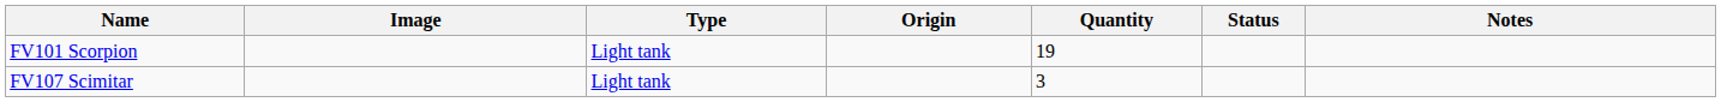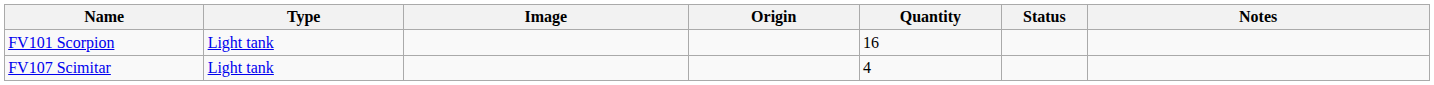 <table class="wikitable" style="width:90%;">
 <tr>
 <th width=14%>Name</th>
+<th width=14%>Type</th>
 <th width=20%>Image</th>
-<th width=14%>Type</th>
 <th width=12%>Origin</th>
 <th width=10%>Quantity</th>
 <th width=06%>Status</th>
 <th width=24%>Notes</th>
 </tr>
 <tr>
 <td><a href='#'>FV101 Scorpion</a></td>
-<td></td>
 <td><a href='#'>Light tank</a></td>
 <td></td>
-<td>19</td>
+<td></td>
+<td>16</td>
 <td></td>
 <td></td>
 </tr>
 <tr>
 <td><a href='#'>FV107 Scimitar</a></td>
-<td></td>
 <td><a href='#'>Light tank</a></td>
 <td></td>
-<td>3</td>
+<td></td>
+<td>4</td>
 <td></td>
 <td></td>
 </tr>
 </table>
